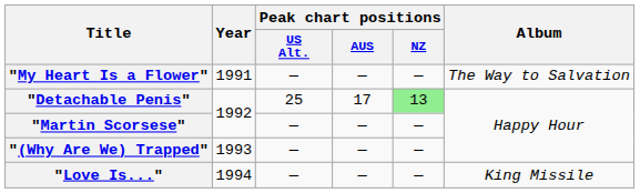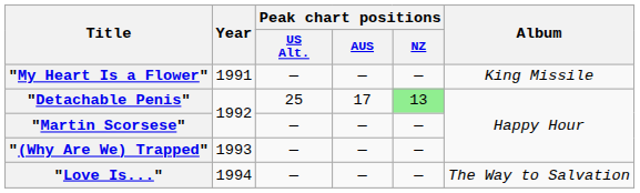 <table class="wikitable plainrowheaders" style="text-align:center;">
 <tr>
 <th rowspan="2">Title</th>
 <th rowspan="2">Year</th>
 <th colspan="3">Peak chart positions</th>
 <th rowspan="2">Album</th>
 </tr>
 <tr>
 <th scope="col" style="font-size:85%"><a href='#'>US<br>Alt.</a><br></th>
 <th scope="col" style="font-size:85%"><a href='#'>AUS</a><br></th>
 <th scope="col" style="font-size:85%"><a href='#'>NZ</a><br></th>
 </tr>
 <tr>
 <th scope="row">"<a href='#'>My Heart Is a Flower</a>"</th>
 <td>1991</td>
 <td>—</td>
 <td>—</td>
 <td>—</td>
-<td><em>The Way to Salvation</em></td>
+<td><em>King Missile</em></td>
 </tr>
 <tr>
 <th scope="row">"<a href='#'>Detachable Penis</a>"</th>
 <td rowspan="2">1992</td>
 <td>25</td>
 <td>17</td>
 <td style="background: lightgreen;">13</td>
 <td rowspan="3"><em>Happy Hour</em></td>
 </tr>
 <tr>
 <th scope="row">"<a href='#'>Martin Scorsese</a>"</th>
 <td>—</td>
 <td>—</td>
 <td>—</td>
 </tr>
 <tr>
 <th scope="row">"<a href='#'>(Why Are We) Trapped</a>"</th>
 <td>1993</td>
 <td>—</td>
 <td>—</td>
 <td>—</td>
 </tr>
 <tr>
 <th scope="row">"<a href='#'>Love Is...</a>"</th>
 <td>1994</td>
 <td>—</td>
 <td>—</td>
 <td>—</td>
-<td><em>King Missile</em></td>
+<td><em>The Way to Salvation</em></td>
 </tr>
 </table>
